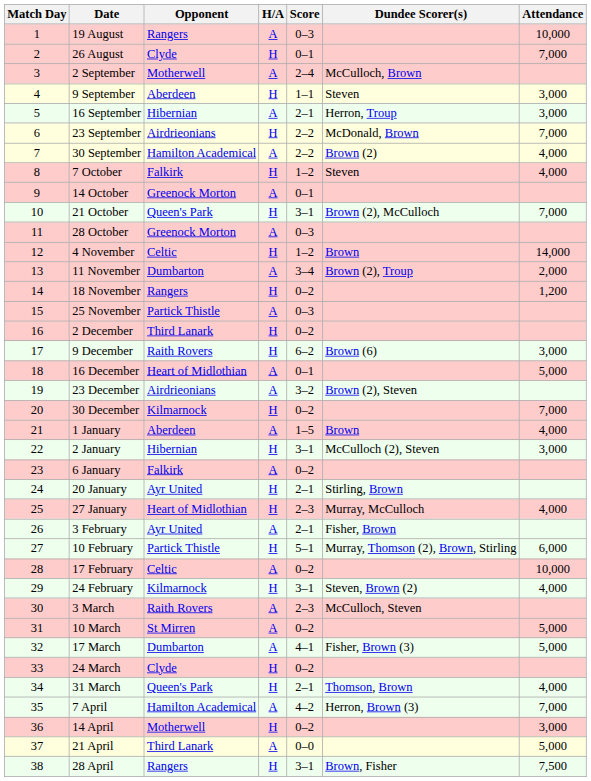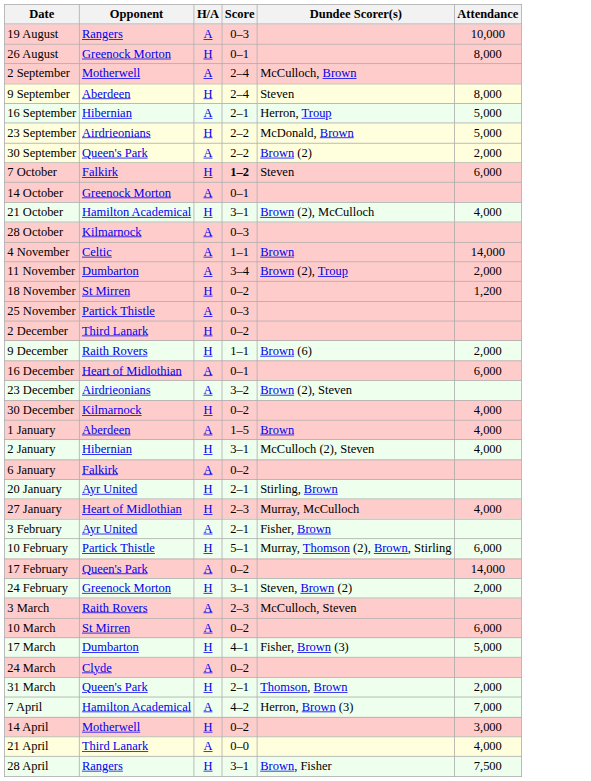 <table class="wikitable" style="text-align:center">
 <tr>
-<th>Match Day</th>
 <th>Date</th>
 <th>Opponent</th>
 <th>H/A</th>
 <th>Score</th>
 <th>Dundee Scorer(s)</th>
 <th>Attendance</th>
 </tr>
 <tr bgcolor="#FFCCCC">
-<td>1</td>
 <td align="left">19 August</td>
 <td align="left"><a href='#'>Rangers</a></td>
 <td><a href='#'>A</a></td>
 <td>0–3</td>
 <td align="left"></td>
 <td>10,000</td>
 </tr>
 <tr bgcolor="#FFCCCC">
-<td>2</td>
 <td align="left">26 August</td>
-<td align="left"><a href='#'>Clyde</a></td>
+<td align="left"><a href='#'>Greenock Morton</a></td>
 <td><a href='#'>H</a></td>
 <td>0–1</td>
 <td align="left"></td>
-<td>7,000</td>
+<td>8,000</td>
 </tr>
 <tr bgcolor="#FFCCCC">
-<td>3</td>
 <td align="left">2 September</td>
 <td align="left"><a href='#'>Motherwell</a></td>
 <td><a href='#'>A</a></td>
 <td>2–4</td>
 <td align="left">McCulloch, <a href='#'>Brown</a></td>
 <td></td>
 </tr>
 <tr bgcolor="#FFFFDD">
-<td>4</td>
 <td align="left">9 September</td>
 <td align="left"><a href='#'>Aberdeen</a></td>
 <td><a href='#'>H</a></td>
-<td>1–1</td>
+<td>2–4</td>
 <td align="left">Steven</td>
-<td>3,000</td>
+<td>8,000</td>
 </tr>
 <tr bgcolor="#EEFFEE">
-<td>5</td>
 <td align="left">16 September</td>
 <td align="left"><a href='#'>Hibernian</a></td>
 <td><a href='#'>A</a></td>
 <td>2–1</td>
 <td align="left">Herron, <a href='#'>Troup</a></td>
-<td>3,000</td>
+<td>5,000</td>
 </tr>
 <tr bgcolor="#FFFFDD">
-<td>6</td>
 <td align="left">23 September</td>
 <td align="left"><a href='#'>Airdrieonians</a></td>
 <td><a href='#'>H</a></td>
 <td>2–2</td>
 <td align="left">McDonald, <a href='#'>Brown</a></td>
-<td>7,000</td>
+<td>5,000</td>
 </tr>
 <tr bgcolor="#FFFFDD">
-<td>7</td>
 <td align="left">30 September</td>
-<td align="left"><a href='#'>Hamilton Academical</a></td>
+<td align="left"><a href='#'>Queen's Park</a></td>
 <td><a href='#'>A</a></td>
 <td>2–2</td>
 <td align="left"><a href='#'>Brown</a> (2)</td>
-<td>4,000</td>
+<td>2,000</td>
 </tr>
 <tr bgcolor="#FFCCCC">
-<td>8</td>
 <td align="left">7 October</td>
 <td align="left"><a href='#'>Falkirk</a></td>
 <td><a href='#'>H</a></td>
-<td>1–2</td>
+<td><strong>1–2</strong></td>
 <td align="left">Steven</td>
-<td>4,000</td>
+<td>6,000</td>
 </tr>
 <tr bgcolor="#FFCCCC">
-<td>9</td>
 <td align="left">14 October</td>
 <td align="left"><a href='#'>Greenock Morton</a></td>
 <td><a href='#'>A</a></td>
 <td>0–1</td>
 <td align="left"></td>
 <td></td>
 </tr>
 <tr bgcolor="#EEFFEE">
-<td>10</td>
 <td align="left">21 October</td>
-<td align="left"><a href='#'>Queen's Park</a></td>
+<td align="left"><a href='#'>Hamilton Academical</a></td>
 <td><a href='#'>H</a></td>
 <td>3–1</td>
 <td align="left"><a href='#'>Brown</a> (2), McCulloch</td>
-<td>7,000</td>
+<td>4,000</td>
 </tr>
 <tr bgcolor="#FFCCCC">
-<td>11</td>
 <td align="left">28 October</td>
-<td align="left"><a href='#'>Greenock Morton</a></td>
+<td align="left"><a href='#'>Kilmarnock</a></td>
 <td><a href='#'>A</a></td>
 <td>0–3</td>
 <td align="left"></td>
 <td></td>
 </tr>
 <tr bgcolor="#FFCCCC">
-<td>12</td>
 <td align="left">4 November</td>
 <td align="left"><a href='#'>Celtic</a></td>
-<td><a href='#'>H</a></td>
-<td>1–2</td>
+<td><a href='#'>A</a></td>
+<td>1–1</td>
 <td align="left"><a href='#'>Brown</a></td>
 <td>14,000</td>
 </tr>
 <tr bgcolor="#FFCCCC">
-<td>13</td>
 <td align="left">11 November</td>
 <td align="left"><a href='#'>Dumbarton</a></td>
 <td><a href='#'>A</a></td>
 <td>3–4</td>
 <td align="left"><a href='#'>Brown</a> (2), <a href='#'>Troup</a></td>
 <td>2,000</td>
 </tr>
 <tr bgcolor="#FFCCCC">
-<td>14</td>
 <td align="left">18 November</td>
-<td align="left"><a href='#'>Rangers</a></td>
+<td align="left"><a href='#'>St Mirren</a></td>
 <td><a href='#'>H</a></td>
 <td>0–2</td>
 <td align="left"></td>
 <td>1,200</td>
 </tr>
 <tr bgcolor="#FFCCCC">
-<td>15</td>
 <td align="left">25 November</td>
 <td align="left"><a href='#'>Partick Thistle</a></td>
 <td><a href='#'>A</a></td>
 <td>0–3</td>
 <td align="left"></td>
 <td></td>
 </tr>
 <tr bgcolor="#FFCCCC">
-<td>16</td>
 <td align="left">2 December</td>
 <td align="left"><a href='#'>Third Lanark</a></td>
 <td><a href='#'>H</a></td>
 <td>0–2</td>
 <td align="left"></td>
 <td></td>
 </tr>
 <tr bgcolor="#EEFFEE">
-<td>17</td>
 <td align="left">9 December</td>
 <td align="left"><a href='#'>Raith Rovers</a></td>
 <td><a href='#'>H</a></td>
-<td>6–2</td>
+<td>1–1</td>
 <td align="left"><a href='#'>Brown</a> (6)</td>
-<td>3,000</td>
+<td>2,000</td>
 </tr>
 <tr bgcolor="#FFCCCC">
-<td>18</td>
 <td align="left">16 December</td>
 <td align="left"><a href='#'>Heart of Midlothian</a></td>
 <td><a href='#'>A</a></td>
 <td>0–1</td>
 <td align="left"></td>
-<td>5,000</td>
+<td>6,000</td>
 </tr>
 <tr bgcolor="#EEFFEE">
-<td>19</td>
 <td align="left">23 December</td>
 <td align="left"><a href='#'>Airdrieonians</a></td>
 <td><a href='#'>A</a></td>
 <td>3–2</td>
 <td align="left"><a href='#'>Brown</a> (2), Steven</td>
 <td></td>
 </tr>
 <tr bgcolor="#FFCCCC">
-<td>20</td>
 <td align="left">30 December</td>
 <td align="left"><a href='#'>Kilmarnock</a></td>
 <td><a href='#'>H</a></td>
 <td>0–2</td>
 <td align="left"></td>
-<td>7,000</td>
+<td>4,000</td>
 </tr>
 <tr bgcolor="#FFCCCC">
-<td>21</td>
 <td align="left">1 January</td>
 <td align="left"><a href='#'>Aberdeen</a></td>
 <td><a href='#'>A</a></td>
 <td>1–5</td>
 <td align="left"><a href='#'>Brown</a></td>
 <td>4,000</td>
 </tr>
 <tr bgcolor="#EEFFEE">
-<td>22</td>
 <td align="left">2 January</td>
 <td align="left"><a href='#'>Hibernian</a></td>
 <td><a href='#'>H</a></td>
 <td>3–1</td>
 <td align="left">McCulloch (2), Steven</td>
-<td>3,000</td>
+<td>4,000</td>
 </tr>
 <tr bgcolor="#FFCCCC">
-<td>23</td>
 <td align="left">6 January</td>
 <td align="left"><a href='#'>Falkirk</a></td>
 <td><a href='#'>A</a></td>
 <td>0–2</td>
 <td align="left"></td>
 <td></td>
 </tr>
 <tr bgcolor="#EEFFEE">
-<td>24</td>
 <td align="left">20 January</td>
 <td align="left"><a href='#'>Ayr United</a></td>
 <td><a href='#'>H</a></td>
 <td>2–1</td>
 <td align="left">Stirling, <a href='#'>Brown</a></td>
 <td></td>
 </tr>
 <tr bgcolor="#FFCCCC">
-<td>25</td>
 <td align="left">27 January</td>
 <td align="left"><a href='#'>Heart of Midlothian</a></td>
 <td><a href='#'>H</a></td>
 <td>2–3</td>
 <td align="left">Murray, McCulloch</td>
 <td>4,000</td>
 </tr>
 <tr bgcolor="#EEFFEE">
-<td>26</td>
 <td align="left">3 February</td>
 <td align="left"><a href='#'>Ayr United</a></td>
 <td><a href='#'>A</a></td>
 <td>2–1</td>
 <td align="left">Fisher, <a href='#'>Brown</a></td>
 <td></td>
 </tr>
 <tr bgcolor="#EEFFEE">
-<td>27</td>
 <td align="left">10 February</td>
 <td align="left"><a href='#'>Partick Thistle</a></td>
 <td><a href='#'>H</a></td>
 <td>5–1</td>
 <td align="left">Murray, <a href='#'>Thomson</a> (2), <a href='#'>Brown</a>, Stirling</td>
 <td>6,000</td>
 </tr>
 <tr bgcolor="#FFCCCC">
-<td>28</td>
 <td align="left">17 February</td>
-<td align="left"><a href='#'>Celtic</a></td>
+<td align="left"><a href='#'>Queen's Park</a></td>
 <td><a href='#'>A</a></td>
 <td>0–2</td>
 <td align="left"></td>
-<td>10,000</td>
+<td>14,000</td>
 </tr>
 <tr bgcolor="#EEFFEE">
-<td>29</td>
 <td align="left">24 February</td>
-<td align="left"><a href='#'>Kilmarnock</a></td>
+<td align="left"><a href='#'>Greenock Morton</a></td>
 <td><a href='#'>H</a></td>
 <td>3–1</td>
 <td align="left">Steven, <a href='#'>Brown</a> (2)</td>
-<td>4,000</td>
+<td>2,000</td>
 </tr>
 <tr bgcolor="#FFCCCC">
-<td>30</td>
 <td align="left">3 March</td>
 <td align="left"><a href='#'>Raith Rovers</a></td>
 <td><a href='#'>A</a></td>
 <td>2–3</td>
 <td align="left">McCulloch, Steven</td>
 <td></td>
 </tr>
 <tr bgcolor="#FFCCCC">
-<td>31</td>
 <td align="left">10 March</td>
 <td align="left"><a href='#'>St Mirren</a></td>
 <td><a href='#'>A</a></td>
 <td>0–2</td>
 <td align="left"></td>
-<td>5,000</td>
+<td>6,000</td>
 </tr>
 <tr bgcolor="#EEFFEE">
-<td>32</td>
 <td align="left">17 March</td>
 <td align="left"><a href='#'>Dumbarton</a></td>
-<td><a href='#'>A</a></td>
+<td><a href='#'>H</a></td>
 <td>4–1</td>
 <td align="left">Fisher, <a href='#'>Brown</a> (3)</td>
 <td>5,000</td>
 </tr>
 <tr bgcolor="#FFCCCC">
-<td>33</td>
 <td align="left">24 March</td>
 <td align="left"><a href='#'>Clyde</a></td>
-<td><a href='#'>H</a></td>
+<td><a href='#'>A</a></td>
 <td>0–2</td>
 <td align="left"></td>
 <td></td>
 </tr>
 <tr bgcolor="#EEFFEE">
-<td>34</td>
 <td align="left">31 March</td>
 <td align="left"><a href='#'>Queen's Park</a></td>
 <td><a href='#'>H</a></td>
 <td>2–1</td>
 <td align="left"><a href='#'>Thomson</a>, <a href='#'>Brown</a></td>
-<td>4,000</td>
+<td>2,000</td>
 </tr>
 <tr bgcolor="#EEFFEE">
-<td>35</td>
 <td align="left">7 April</td>
 <td align="left"><a href='#'>Hamilton Academical</a></td>
 <td><a href='#'>A</a></td>
 <td>4–2</td>
 <td align="left">Herron, <a href='#'>Brown</a> (3)</td>
 <td>7,000</td>
 </tr>
 <tr bgcolor="#FFCCCC">
-<td>36</td>
 <td align="left">14 April</td>
 <td align="left"><a href='#'>Motherwell</a></td>
 <td><a href='#'>H</a></td>
 <td>0–2</td>
 <td align="left"></td>
 <td>3,000</td>
 </tr>
 <tr bgcolor="#FFFFDD">
-<td>37</td>
 <td align="left">21 April</td>
 <td align="left"><a href='#'>Third Lanark</a></td>
 <td><a href='#'>A</a></td>
 <td>0–0</td>
 <td align="left"></td>
-<td>5,000</td>
+<td>4,000</td>
 </tr>
 <tr bgcolor="#EEFFEE">
-<td>38</td>
 <td align="left">28 April</td>
 <td align="left"><a href='#'>Rangers</a></td>
 <td><a href='#'>H</a></td>
 <td>3–1</td>
 <td align="left"><a href='#'>Brown</a>, Fisher</td>
 <td>7,500</td>
 </tr>
 </table>
